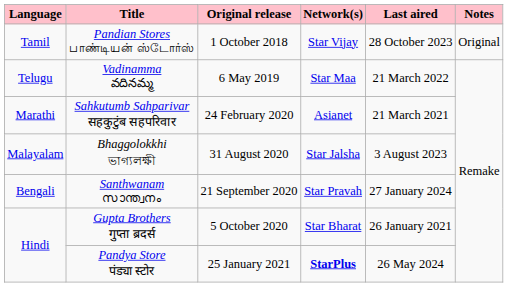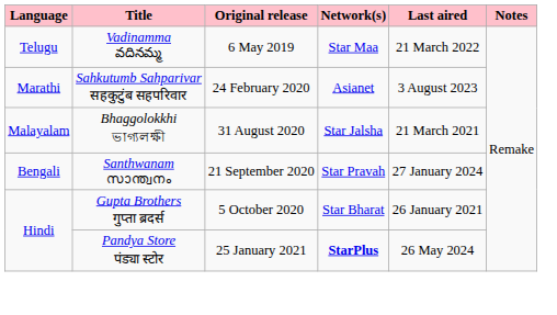 <table class="wikitable" style="text-align:center;">
 <tr>
 <th style="background:Pink;">Language</th>
 <th style="background:Pink;">Title</th>
 <th style="background:Pink;">Original release</th>
 <th style="background:Pink;">Network(s)</th>
 <th style="background:Pink;">Last aired</th>
 <th style="background:Pink;">Notes</th>
-</tr>
-<tr>
-<td><a href='#'>Tamil</a></td>
-<td><em><a href='#'>Pandian Stores</a></em> <br> பாண்டியன் ஸ்டோர்ஸ்</td>
-<td>1 October 2018</td>
-<td><a href='#'>Star Vijay</a></td>
-<td>28 October 2023</td>
-<td>Original</td>
 </tr>
 <tr>
 <td><a href='#'>Telugu</a></td>
 <td><em><a href='#'>Vadinamma</a></em> <br> వదినమ్మ</td>
 <td>6 May 2019</td>
 <td><a href='#'>Star Maa</a></td>
 <td>21 March 2022</td>
 <td rowspan="6">Remake</td>
 </tr>
 <tr>
 <td><a href='#'>Marathi</a></td>
 <td><em><a href='#'>Sahkutumb Sahparivar</a></em> <br> सहकुटुंब सहपरिवार</td>
 <td>24 February 2020</td>
 <td><a href='#'>Asianet</a></td>
-<td>21 March 2021</td>
+<td>3 August 2023</td>
 </tr>
 <tr>
 <td><a href='#'>Malayalam</a></td>
 <td><em>Bhaggolokkhi</em> <br> ভাগ্যলক্ষী</td>
 <td>31 August 2020</td>
 <td><a href='#'>Star Jalsha</a></td>
-<td>3 August 2023</td>
+<td>21 March 2021</td>
 </tr>
 <tr>
 <td><a href='#'>Bengali</a></td>
 <td><em><a href='#'>Santhwanam</a></em> <br> സാന്ത്വനം</td>
 <td>21 September 2020</td>
 <td><a href='#'>Star Pravah</a></td>
 <td>27 January 2024</td>
 </tr>
 <tr>
 <td rowspan="2"><a href='#'>Hindi</a></td>
 <td><em><a href='#'>Gupta Brothers</a></em> <br> गुप्ता ब्रदर्स</td>
 <td>5 October 2020</td>
 <td><a href='#'>Star Bharat</a></td>
 <td>26 January 2021</td>
 </tr>
 <tr>
 <td><em><a href='#'>Pandya Store</a></em> <br> पंड्या स्टोर</td>
 <td>25 January 2021</td>
 <td><strong><a href='#'>StarPlus</a></strong></td>
 <td>26 May 2024</td>
 </tr>
 </table>
